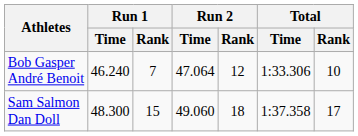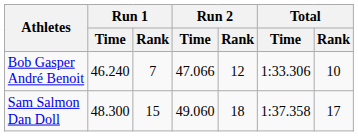 <table class="wikitable" border="1" style="font-size:90%">
 <tr>
 <th rowspan="2">Athletes</th>
 <th colspan="2">Run 1</th>
 <th colspan="2">Run 2</th>
 <th colspan="2">Total</th>
 </tr>
 <tr>
 <th>Time</th>
 <th>Rank</th>
 <th>Time</th>
 <th>Rank</th>
 <th>Time</th>
 <th>Rank</th>
 </tr>
 <tr>
 <td><a href='#'>Bob Gasper</a><br><a href='#'>André Benoit</a></td>
 <td align="center">46.240</td>
 <td align="center">7</td>
-<td align="center">47.064</td>
+<td align="center">47.066</td>
 <td align="center">12</td>
 <td align="center">1:33.306</td>
 <td align="center">10</td>
 </tr>
 <tr>
 <td><a href='#'>Sam Salmon</a><br><a href='#'>Dan Doll</a></td>
 <td align="center">48.300</td>
 <td align="center">15</td>
 <td align="center">49.060</td>
 <td align="center">18</td>
 <td align="center">1:37.358</td>
 <td align="center">17</td>
 </tr>
 </table>
